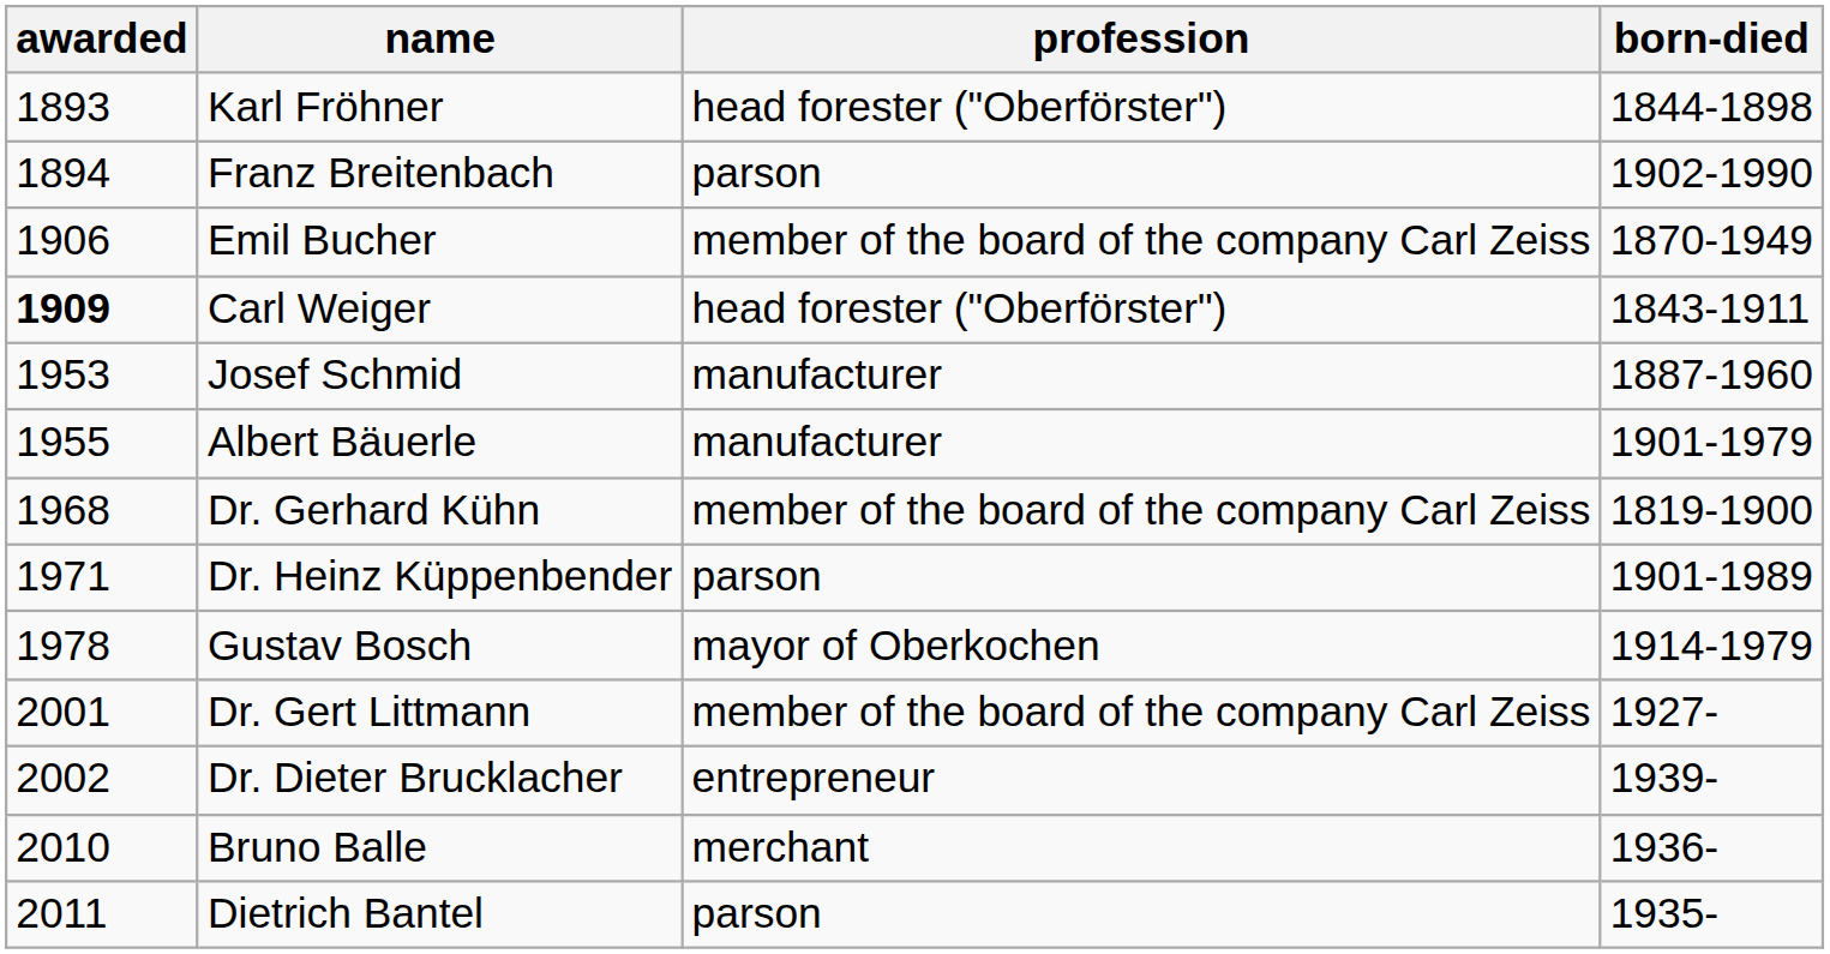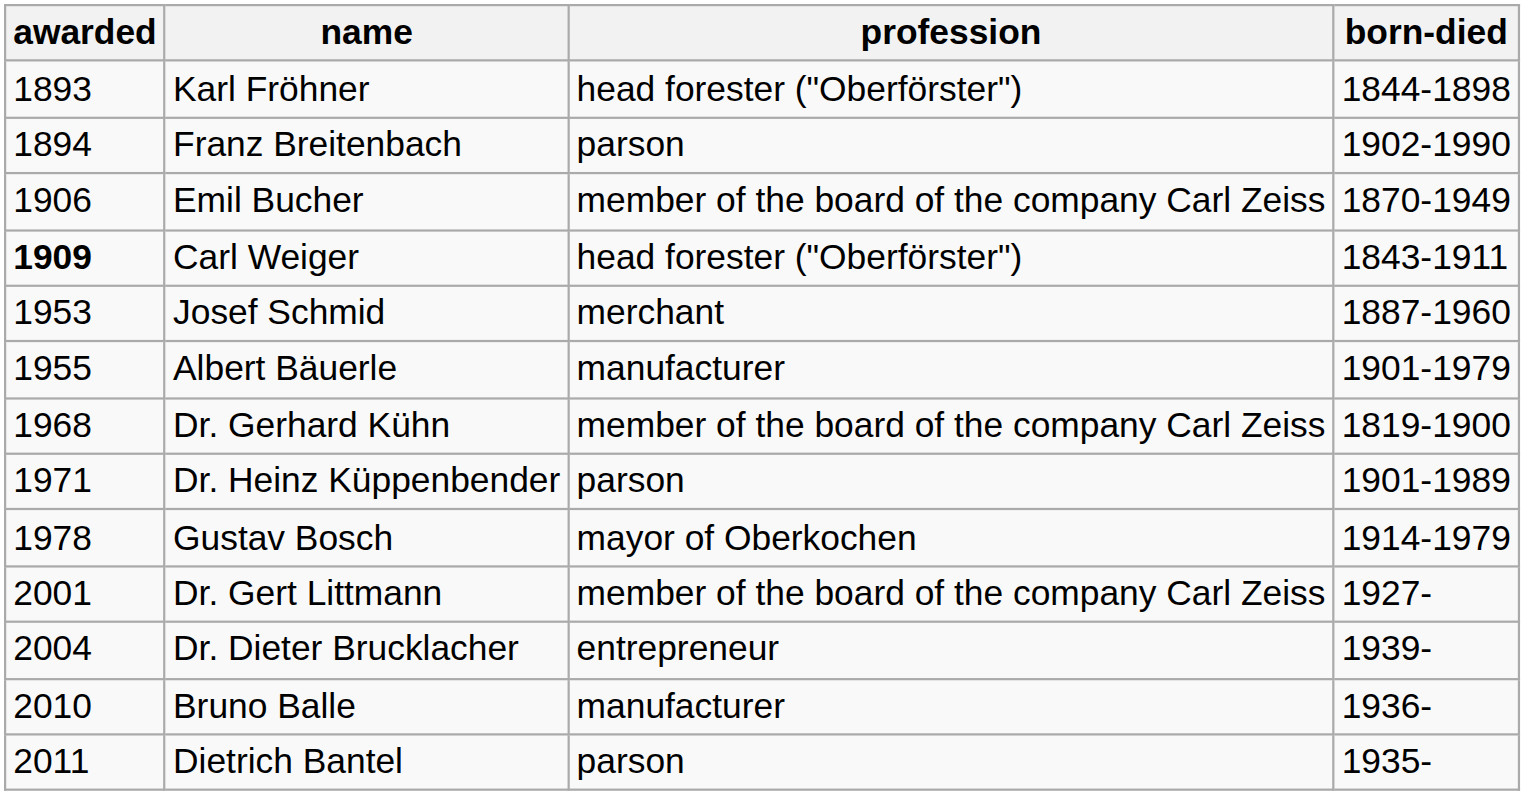 <table class="wikitable">
 <tr>
 <th>awarded</th>
 <th>name</th>
 <th>profession</th>
 <th>born-died</th>
 </tr>
 <tr ---->
 <td>1893</td>
 <td>Karl Fröhner</td>
 <td>head forester ("Oberförster")</td>
 <td>1844-1898</td>
 </tr>
 <tr ---->
 <td>1894</td>
 <td>Franz Breitenbach</td>
 <td>parson</td>
 <td>1902-1990</td>
 </tr>
 <tr ---->
 <td>1906</td>
 <td>Emil Bucher</td>
 <td>member of the board of the company Carl Zeiss</td>
 <td>1870-1949</td>
 </tr>
 <tr ---->
 <td><strong>1909</strong></td>
 <td>Carl Weiger</td>
 <td>head forester ("Oberförster")</td>
 <td>1843-1911</td>
 </tr>
 <tr ---->
 <td>1953</td>
 <td>Josef Schmid</td>
-<td>manufacturer</td>
+<td>merchant</td>
 <td>1887-1960</td>
 </tr>
 <tr ---->
 <td>1955</td>
 <td>Albert Bäuerle</td>
 <td>manufacturer</td>
 <td>1901-1979</td>
 </tr>
 <tr ---->
 <td>1968</td>
 <td>Dr. Gerhard Kühn</td>
 <td>member of the board of the company Carl Zeiss</td>
 <td>1819-1900</td>
 </tr>
 <tr ---->
 <td>1971</td>
 <td>Dr. Heinz Küppenbender</td>
 <td>parson</td>
 <td>1901-1989</td>
 </tr>
 <tr ---->
 <td>1978</td>
 <td>Gustav Bosch</td>
 <td>mayor of Oberkochen</td>
 <td>1914-1979</td>
 </tr>
 <tr ---->
 <td>2001</td>
 <td>Dr. Gert Littmann</td>
 <td>member of the board of the company Carl Zeiss</td>
 <td>1927-</td>
 </tr>
 <tr ---->
-<td>2002</td>
+<td>2004</td>
 <td>Dr. Dieter Brucklacher</td>
 <td>entrepreneur</td>
 <td>1939-</td>
 </tr>
 <tr ---->
 <td>2010</td>
 <td>Bruno Balle</td>
-<td>merchant</td>
+<td>manufacturer</td>
 <td>1936-</td>
 </tr>
 <tr ---->
 <td>2011</td>
 <td>Dietrich Bantel</td>
 <td>parson</td>
 <td>1935-</td>
 </tr>
 </table>
